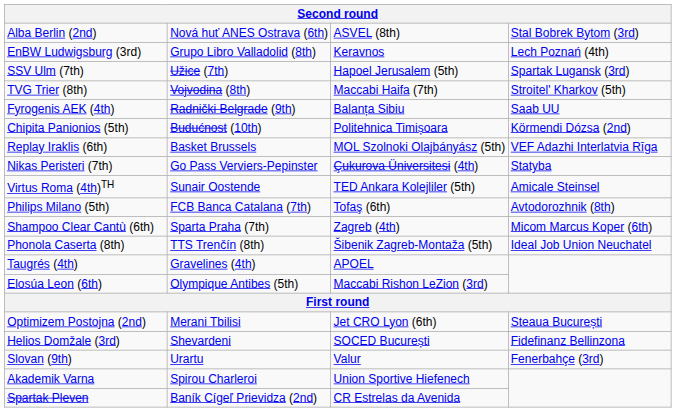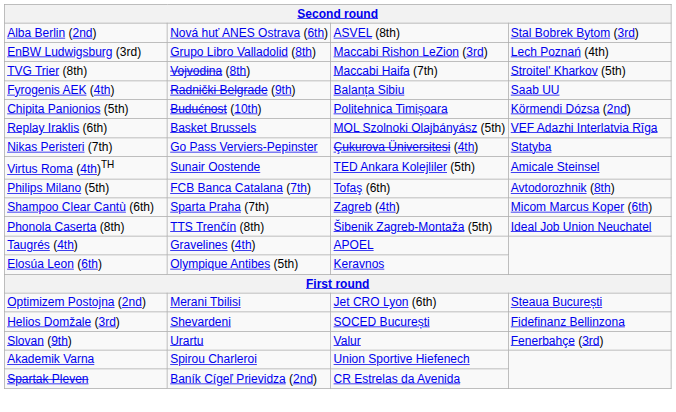 <table class="wikitable" style="white-space: nowrap;">
 <tr>
 <th colspan="4"><a href='#'>Second round</a></th>
 </tr>
 <tr>
 <td width="210"> <a href='#'>Alba Berlin</a> (<a href='#'>2nd</a>)</td>
 <td> <a href='#'>Nová huť ANES Ostrava</a> (<a href='#'>6th</a>)</td>
 <td width="210"> <a href='#'>ASVEL</a> (8th)</td>
 <td width="210"> <a href='#'>Stal Bobrek Bytom</a> (<a href='#'>3rd</a>)</td>
 </tr>
 <tr>
 <td> <a href='#'>EnBW Ludwigsburg</a> (3rd)</td>
 <td> <a href='#'>Grupo Libro Valladolid</a> (<a href='#'>8th</a>)</td>
-<td> <a href='#'>Keravnos</a></td>
+<td> <a href='#'>Maccabi Rishon LeZion</a> (<a href='#'>3rd</a>)</td>
 <td> <a href='#'>Lech Poznań</a> (4th)</td>
-</tr>
-<tr>
-<td> <a href='#'>SSV Ulm</a> (7th)</td>
-<td> <a href='#'><s>Užice</s></a> (<a href='#'>7th</a>)</td>
-<td> <a href='#'>Hapoel Jerusalem</a> (5th)</td>
-<td> <a href='#'>Spartak Lugansk</a> (<a href='#'>3rd</a>)</td>
 </tr>
 <tr>
 <td> <a href='#'>TVG Trier</a> (8th)</td>
 <td> <a href='#'><s>Vojvodina</s></a> (<a href='#'>8th</a>)</td>
 <td> <a href='#'>Maccabi Haifa</a> (7th)</td>
 <td> <a href='#'>Stroitel' Kharkov</a> (5th)</td>
 </tr>
 <tr>
 <td> <a href='#'>Fyrogenis AEK</a> (<a href='#'>4th</a>)</td>
 <td> <a href='#'><s>Radnički Belgrade</s></a> (<a href='#'>9th</a>)</td>
 <td> <a href='#'>Balanța Sibiu</a></td>
 <td> <a href='#'>Saab UU</a></td>
 </tr>
 <tr>
 <td> <a href='#'>Chipita Panionios</a> (5th)</td>
 <td> <a href='#'><s>Budućnost</s></a> (<a href='#'>10th</a>)</td>
 <td> <a href='#'>Politehnica Timișoara</a></td>
 <td> <a href='#'>Körmendi Dózsa</a> (<a href='#'>2nd</a>)</td>
 </tr>
 <tr>
 <td> <a href='#'>Replay Iraklis</a> (6th)</td>
 <td> <a href='#'>Basket Brussels</a></td>
 <td width="210"> <a href='#'>MOL Szolnoki Olajbányász</a> (5th)</td>
 <td> <a href='#'>VEF Adazhi Interlatvia Rīga</a></td>
 </tr>
 <tr>
 <td> <a href='#'>Nikas Peristeri</a> (7th)</td>
 <td> <a href='#'>Go Pass Verviers-Pepinster</a></td>
 <td> <a href='#'><s>Çukurova Üniversitesi</s></a> (<a href='#'>4th</a>)</td>
 <td> <a href='#'>Statyba</a></td>
 </tr>
 <tr>
 <td> <a href='#'>Virtus Roma</a> (<a href='#'>4th</a>)<sup>TH</sup></td>
 <td> <a href='#'>Sunair Oostende</a></td>
 <td> <a href='#'>TED Ankara Kolejliler</a> (5th)</td>
 <td> <a href='#'>Amicale Steinsel</a></td>
 </tr>
 <tr>
 <td> <a href='#'>Philips Milano</a> (5th)</td>
 <td width="210"> <a href='#'>FCB Banca Catalana</a> (<a href='#'>7th</a>)</td>
 <td> <a href='#'>Tofaş</a> (6th)</td>
 <td> <a href='#'>Avtodorozhnik</a> (<a href='#'>8th</a>)</td>
 </tr>
 <tr>
 <td> <a href='#'>Shampoo Clear Cantù</a> (6th)</td>
 <td> <a href='#'>Sparta Praha</a> (7th)</td>
 <td> <a href='#'>Zagreb</a> (<a href='#'>4th</a>)</td>
 <td> <a href='#'>Micom Marcus Koper</a> (<a href='#'>6th</a>)</td>
 </tr>
 <tr>
 <td> <a href='#'>Phonola Caserta</a> (8th)</td>
 <td> <a href='#'>TTS Trenčín</a> (8th)</td>
 <td> <a href='#'>Šibenik Zagreb-Montaža</a> (5th)</td>
 <td> <a href='#'>Ideal Job Union Neuchatel</a></td>
 </tr>
 <tr>
 <td width="210"> <a href='#'>Taugrés</a> (<a href='#'>4th</a>)</td>
 <td> <a href='#'>Gravelines</a> (<a href='#'>4th</a>)</td>
 <td> <a href='#'>APOEL</a></td>
 <td rowspan="2"></td>
 </tr>
 <tr>
 <td> <a href='#'>Elosúa Leon</a> (<a href='#'>6th</a>)</td>
 <td> <a href='#'>Olympique Antibes</a> (5th)</td>
-<td> <a href='#'>Maccabi Rishon LeZion</a> (<a href='#'>3rd</a>)</td>
+<td> <a href='#'>Keravnos</a></td>
 </tr>
 <tr>
 <th colspan="4"><a href='#'>First round</a></th>
 </tr>
 <tr>
 <td width="210"> <a href='#'>Optimizem Postojna</a> (<a href='#'>2nd</a>)</td>
 <td width="210"> <a href='#'>Merani Tbilisi</a></td>
 <td width="210"> <a href='#'>Jet CRO Lyon</a> (6th)</td>
 <td width="210"> <a href='#'>Steaua București</a></td>
 </tr>
 <tr>
 <td width="210"> <a href='#'>Helios Domžale</a> (<a href='#'>3rd</a>)</td>
 <td width="210"> <a href='#'>Shevardeni</a></td>
 <td> <a href='#'>SOCED București</a></td>
 <td width="210"> <a href='#'>Fidefinanz Bellinzona</a></td>
 </tr>
 <tr>
 <td width="210"> <a href='#'>Slovan</a> (<a href='#'>9th</a>)</td>
 <td width="210"> <a href='#'>Urartu</a></td>
 <td width="210"> <a href='#'>Valur</a></td>
 <td width="210"> <a href='#'>Fenerbahçe</a> (<a href='#'>3rd</a>)</td>
 </tr>
 <tr>
 <td width="210"> <a href='#'>Akademik Varna</a></td>
 <td width="210"> <a href='#'>Spirou Charleroi</a></td>
 <td width="210"> <a href='#'>Union Sportive Hiefenech</a></td>
 <td rowspan="2" width="210"></td>
 </tr>
 <tr>
 <td width="210"> <a href='#'><s>Spartak Pleven</s></a></td>
 <td width="210"> <a href='#'>Baník Cígeľ Prievidza</a> (<a href='#'>2nd</a>)</td>
 <td width="210"> <a href='#'>CR Estrelas da Avenida</a></td>
 </tr>
 </table>
